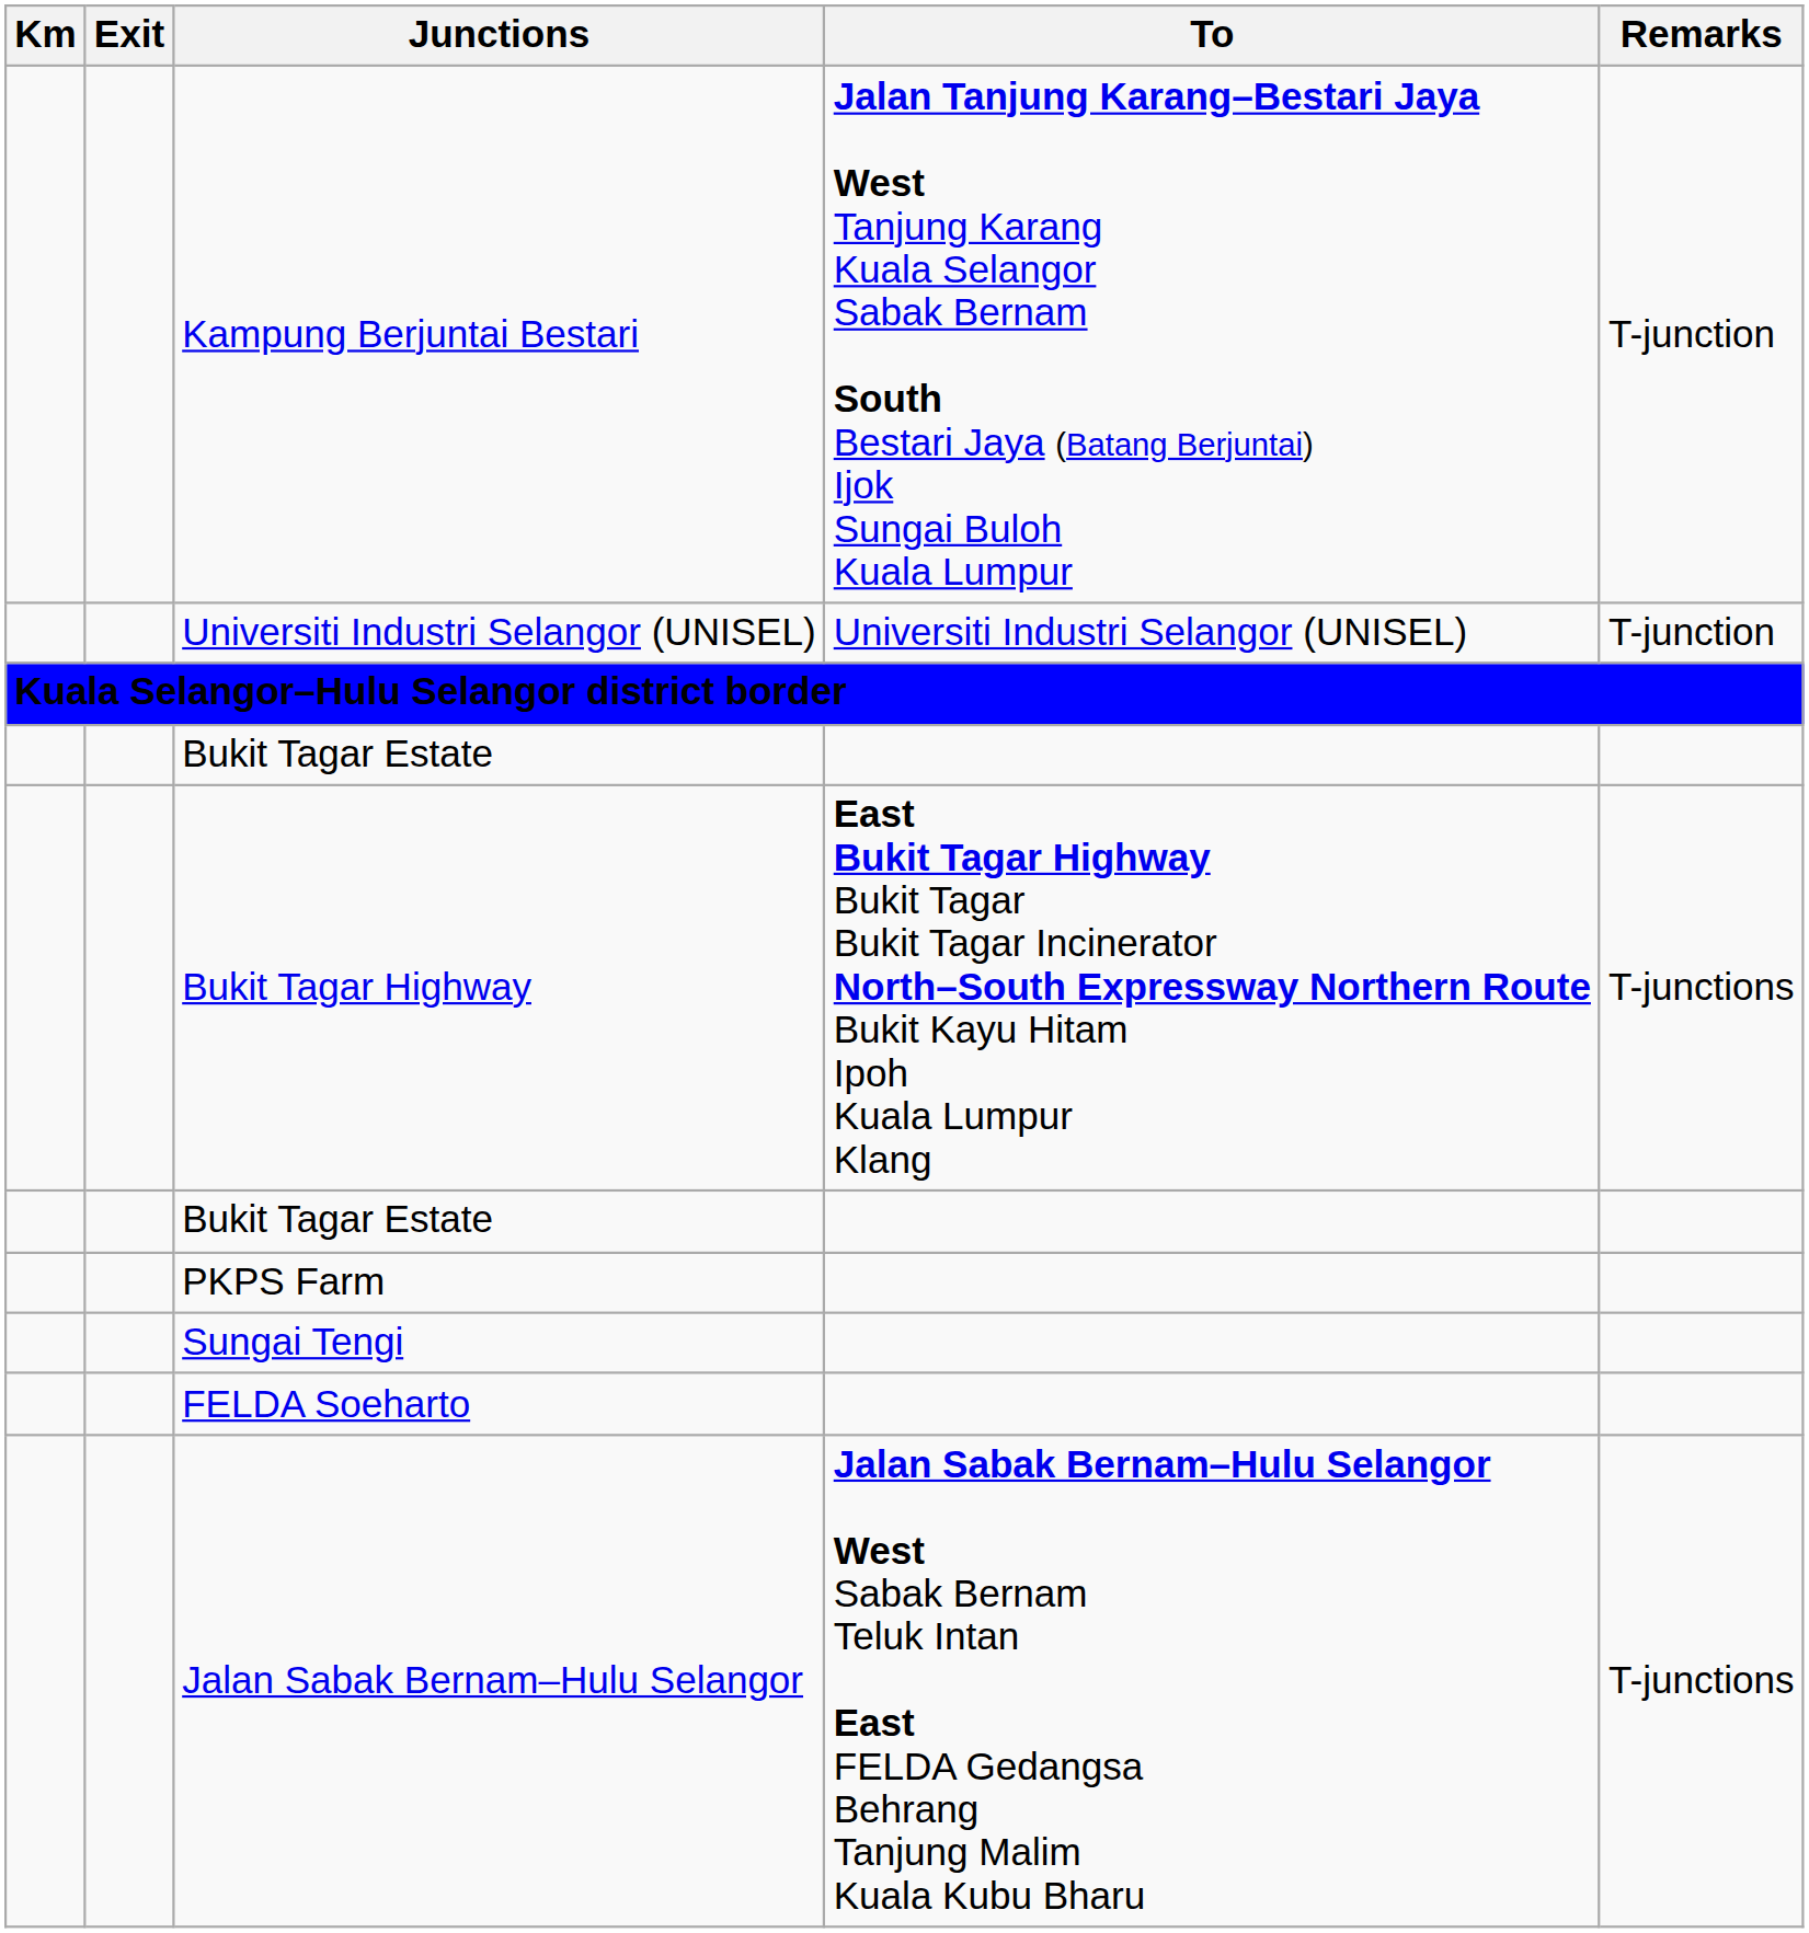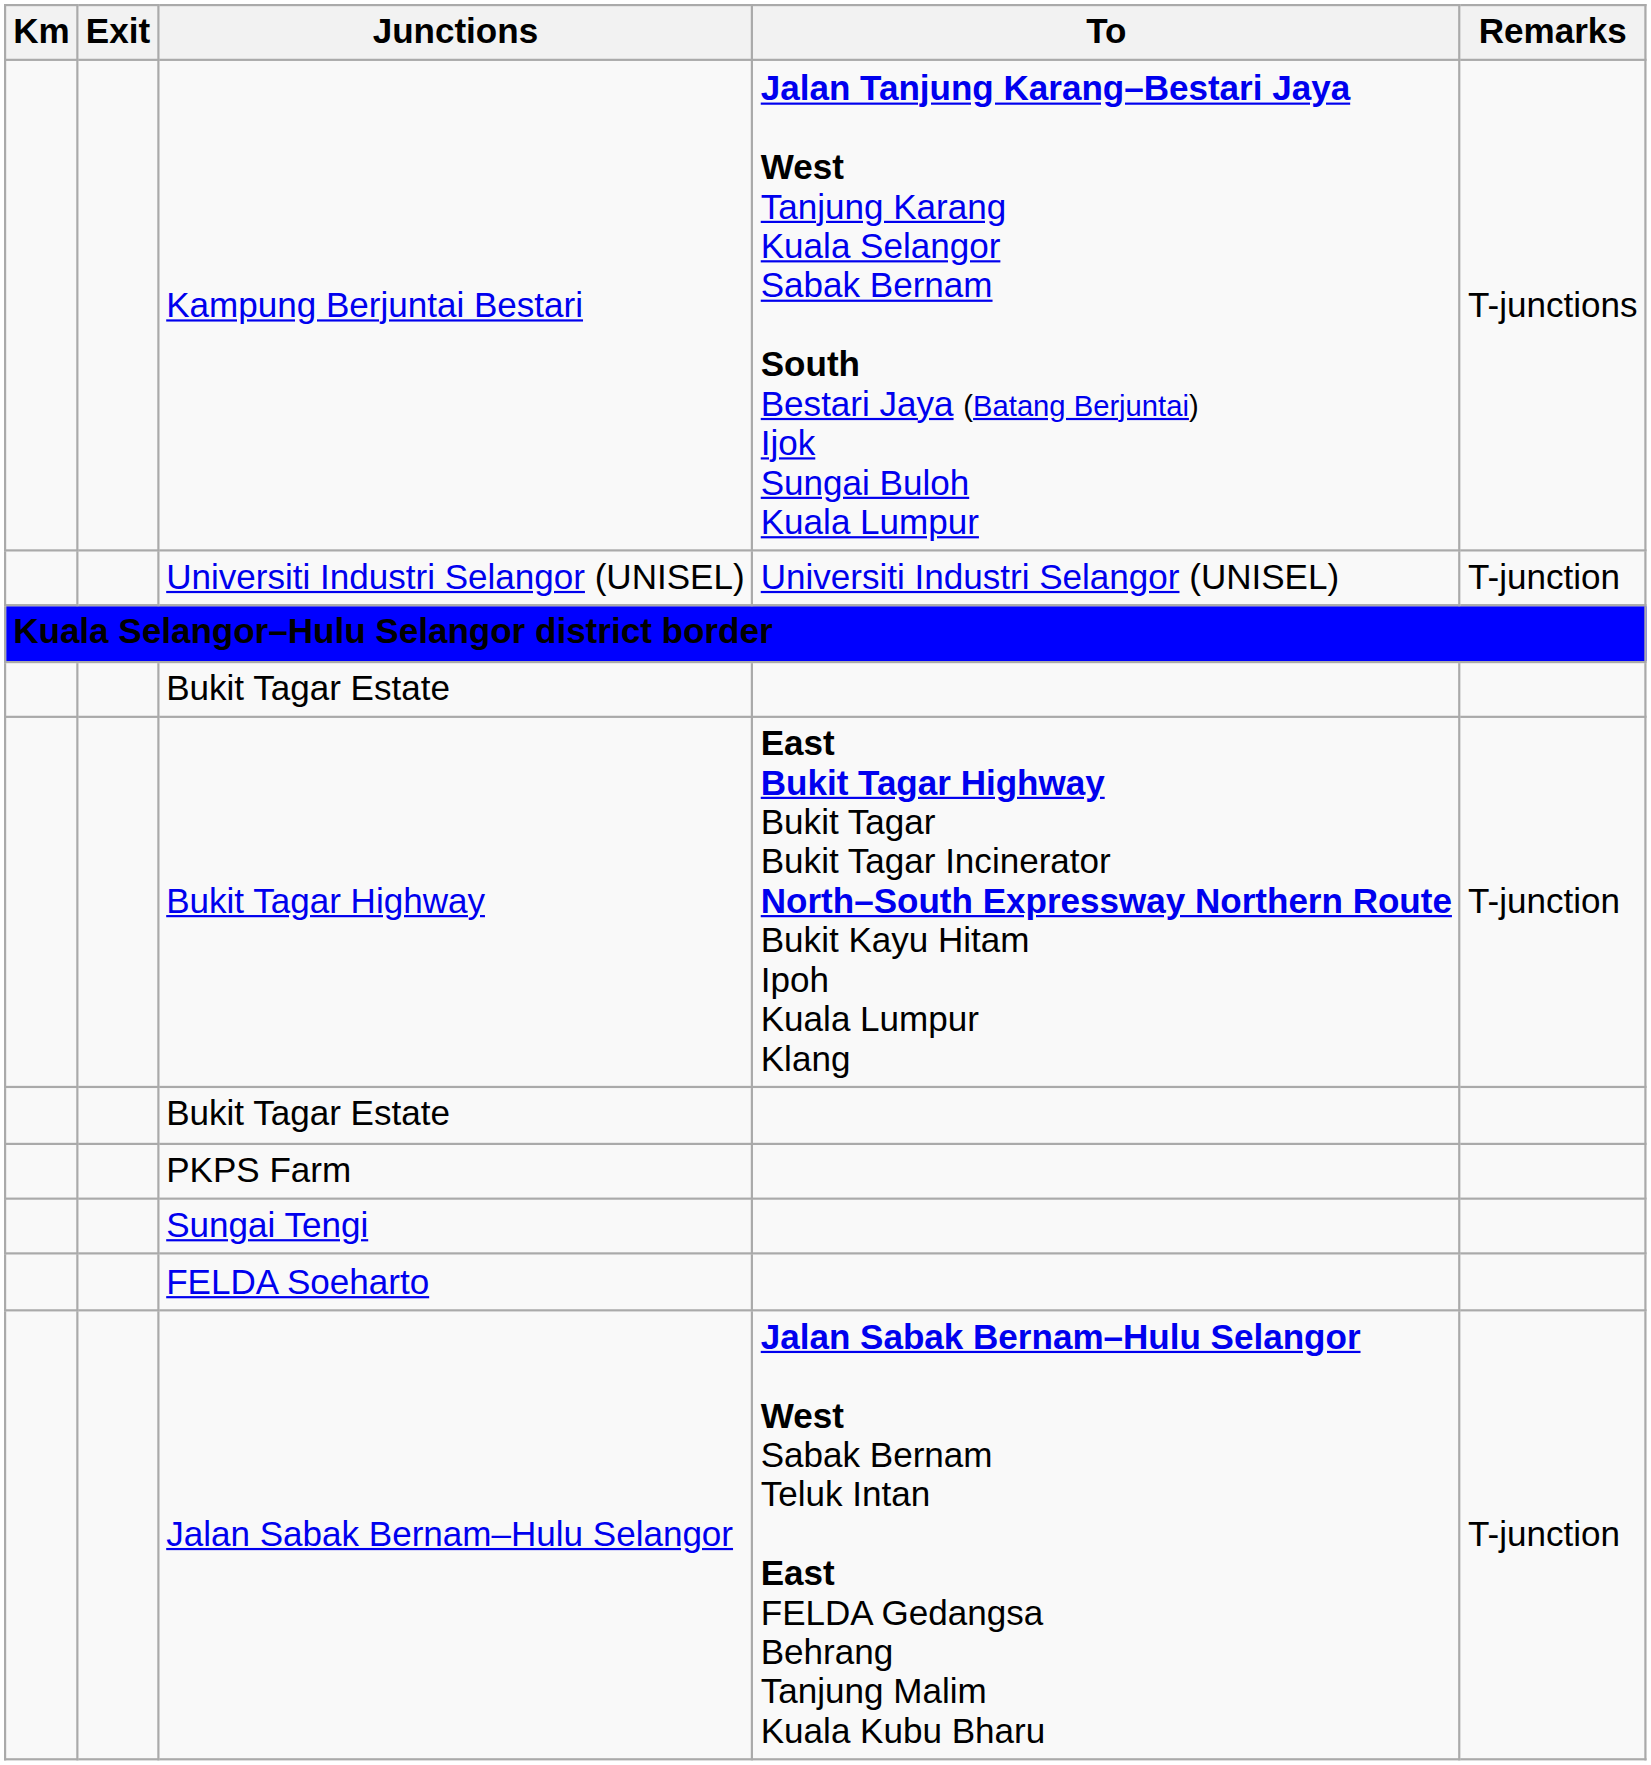 <table class="wikitable">
 <tr>
 <th>Km</th>
 <th>Exit</th>
 <th>Junctions</th>
 <th>To</th>
 <th>Remarks</th>
 </tr>
 <tr>
 <td></td>
 <td></td>
 <td><a href='#'>Kampung Berjuntai Bestari</a></td>
 <td> <strong><a href='#'>Jalan Tanjung Karang–Bestari Jaya</a></strong><br><br><strong>West</strong><br><a href='#'>Tanjung Karang</a><br><a href='#'>Kuala Selangor</a><br><a href='#'>Sabak Bernam</a><br><br><strong>South</strong><br><a href='#'>Bestari Jaya</a> <small>(<a href='#'>Batang Berjuntai</a>)</small><br><a href='#'>Ijok</a><br><a href='#'>Sungai Buloh</a><br><a href='#'>Kuala Lumpur</a></td>
-<td>T-junction</td>
+<td>T-junctions</td>
 </tr>
 <tr>
 <td></td>
 <td></td>
 <td><a href='#'>Universiti Industri Selangor</a> (UNISEL)</td>
 <td><a href='#'>Universiti Industri Selangor</a> (UNISEL)</td>
 <td>T-junction</td>
 </tr>
 <tr>
 <td style="width:600px" colspan="6" style="text-align:center" bgcolor="blue"><strong><span>Kuala Selangor–Hulu Selangor district border</span></strong></td>
 </tr>
 <tr>
 <td></td>
 <td></td>
 <td>Bukit Tagar Estate</td>
 <td></td>
 <td></td>
 </tr>
 <tr>
 <td></td>
 <td></td>
 <td><a href='#'>Bukit Tagar Highway</a></td>
 <td><strong>East</strong><br> <strong><a href='#'>Bukit Tagar Highway</a></strong><br> Bukit Tagar<br> Bukit Tagar Incinerator<br>  <strong><a href='#'>North–South Expressway Northern Route</a></strong><br>Bukit Kayu Hitam<br>Ipoh<br>Kuala Lumpur<br>Klang</td>
-<td>T-junctions</td>
+<td>T-junction</td>
 </tr>
 <tr>
 <td></td>
 <td></td>
 <td>Bukit Tagar Estate</td>
 <td></td>
 <td></td>
 </tr>
 <tr>
 <td></td>
 <td></td>
 <td> PKPS Farm</td>
 <td>   </td>
 <td></td>
 </tr>
 <tr>
 <td></td>
 <td></td>
 <td><a href='#'>Sungai Tengi</a></td>
 <td></td>
 <td></td>
 </tr>
 <tr>
 <td></td>
 <td></td>
 <td><a href='#'>FELDA Soeharto</a></td>
 <td></td>
 <td></td>
 </tr>
 <tr>
 <td></td>
 <td></td>
 <td><a href='#'>Jalan Sabak Bernam–Hulu Selangor</a></td>
 <td> <strong><a href='#'>Jalan Sabak Bernam–Hulu Selangor</a></strong><br><br><strong>West</strong><br>Sabak Bernam<br>Teluk Intan<br><br><strong>East</strong><br>FELDA Gedangsa<br>Behrang<br>Tanjung Malim<br>Kuala Kubu Bharu</td>
-<td>T-junctions</td>
+<td>T-junction</td>
 </tr>
 </table>
